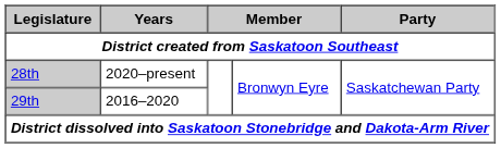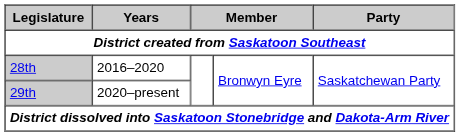 <table border=1 cellpadding=5 cellspacing=0>
 <tr bgcolor="CCCCCC">
 <th>Legislature</th>
 <th>Years</th>
 <th colspan="2">Member</th>
 <th>Party</th>
 </tr>
 <tr>
 <td colspan="5" align="center"><strong><em>District created from <a href='#'>Saskatoon Southeast</a></em></strong></td>
 </tr>
 <tr>
 <td bgcolor="CCCCCC"><a href='#'>28th</a></td>
-<td>2020–present</td>
+<td>2016–2020</td>
 <td rowspan=2 >   </td>
 <td rowspan=2><a href='#'>Bronwyn Eyre</a></td>
 <td rowspan=2><a href='#'>Saskatchewan Party</a></td>
 </tr>
 <tr>
 <td bgcolor="CCCCCC"><a href='#'>29th</a></td>
-<td>2016–2020</td>
+<td>2020–present</td>
 </tr>
 <tr>
 <td colspan="5" align="center"><strong><em>District dissolved into <a href='#'>Saskatoon Stonebridge</a> and <a href='#'>Dakota-Arm River</a></em></strong></td>
 </tr>
 </table>
